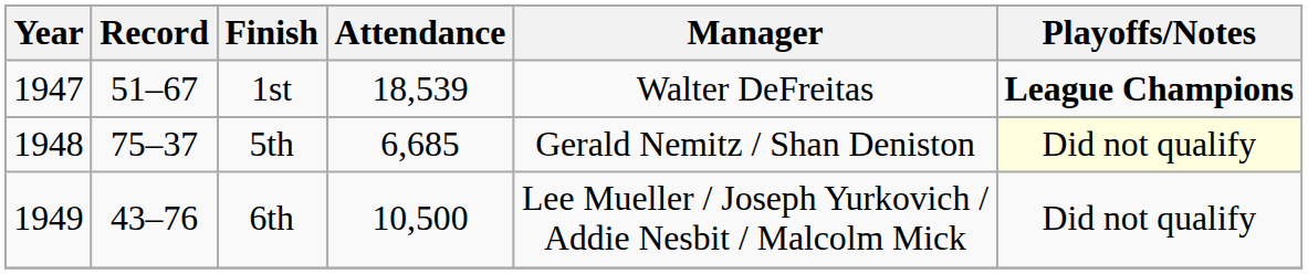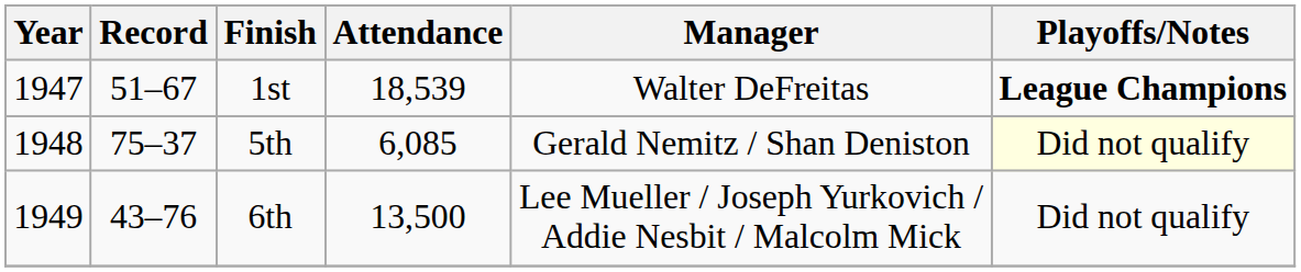 <table class="wikitable" style="text-align:center">
 <tr>
 <th>Year</th>
 <th>Record</th>
 <th>Finish</th>
 <th>Attendance</th>
 <th>Manager</th>
 <th>Playoffs/Notes</th>
 </tr>
 <tr align=center>
 <td>1947</td>
 <td>51–67</td>
 <td>1st</td>
 <td>18,539</td>
 <td>Walter DeFreitas</td>
 <td><strong>League Champions</strong></td>
 </tr>
 <tr align=center>
 <td>1948</td>
 <td>75–37</td>
 <td>5th</td>
-<td>6,685</td>
+<td>6,085</td>
 <td>Gerald Nemitz / Shan Deniston</td>
 <td style="background: lightyellow;">Did not qualify</td>
 </tr>
 <tr align=center>
 <td>1949</td>
 <td>43–76</td>
 <td>6th</td>
-<td>10,500</td>
+<td>13,500</td>
 <td>Lee Mueller / Joseph Yurkovich /<br> Addie Nesbit / Malcolm Mick</td>
 <td>Did not qualify</td>
 </tr>
 <tr align=center>
 </tr>
 </table>
